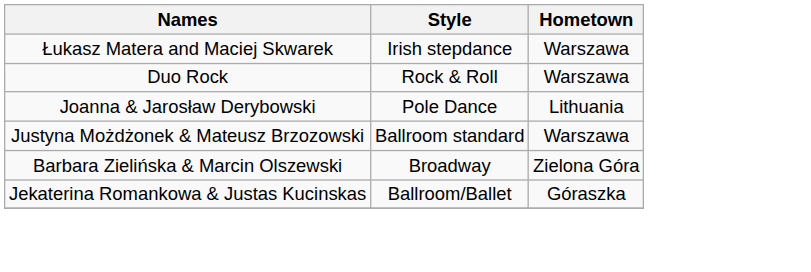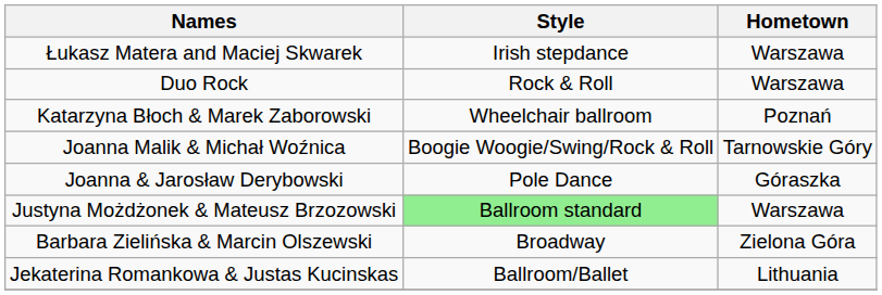 <table class="wikitable" style="font-size:90%; text-align:center">
 <tr>
 <th>Names</th>
 <th>Style</th>
 <th>Hometown</th>
 </tr>
 <tr>
 <td>Łukasz Matera and Maciej Skwarek</td>
 <td>Irish stepdance</td>
 <td>Warszawa</td>
 </tr>
 <tr>
 <td>Duo Rock</td>
 <td>Rock & Roll</td>
 <td>Warszawa</td>
 </tr>
 <tr>
+<td>Katarzyna Błoch & Marek Zaborowski</td>
+<td>Wheelchair ballroom</td>
+<td>Poznań</td>
+</tr>
+<tr>
+<td>Joanna Malik & Michał Woźnica</td>
+<td>Boogie Woogie/Swing/Rock & Roll</td>
+<td>Tarnowskie Góry</td>
+</tr>
+<tr>
 <td>Joanna & Jarosław Derybowski</td>
 <td>Pole Dance</td>
-<td>Lithuania</td>
+<td>Góraszka</td>
 </tr>
 <tr>
 <td>Justyna Możdżonek & Mateusz Brzozowski</td>
-<td>Ballroom standard</td>
+<td style="background: lightgreen;">Ballroom standard</td>
 <td>Warszawa</td>
 </tr>
 <tr>
 <td>Barbara Zielińska & Marcin Olszewski</td>
 <td>Broadway</td>
 <td>Zielona Góra</td>
 </tr>
 <tr>
 <td>Jekaterina Romankowa & Justas Kucinskas</td>
 <td>Ballroom/Ballet</td>
-<td>Góraszka</td>
+<td>Lithuania</td>
 </tr>
 <tr>
 </tr>
 </table>
